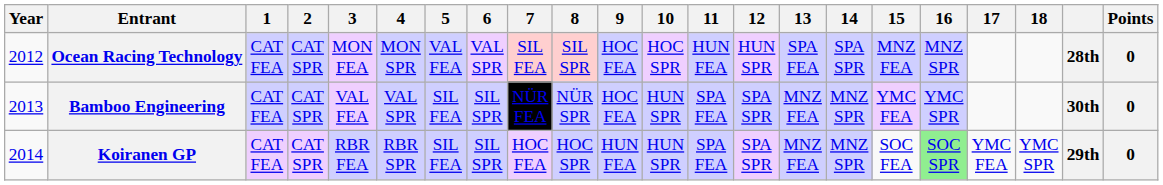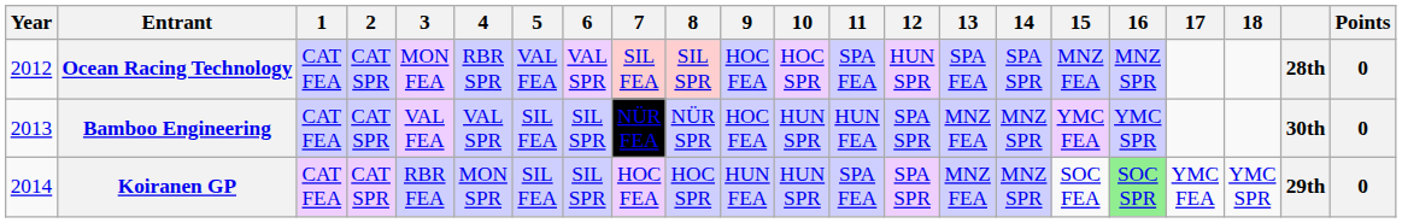 <table class="wikitable" style="text-align:center; font-size:85%">
 <tr>
 <th>Year</th>
 <th>Entrant</th>
 <th>1</th>
 <th>2</th>
 <th>3</th>
 <th>4</th>
 <th>5</th>
 <th>6</th>
 <th>7</th>
 <th>8</th>
 <th>9</th>
 <th>10</th>
 <th>11</th>
 <th>12</th>
 <th>13</th>
 <th>14</th>
 <th>15</th>
 <th>16</th>
 <th>17</th>
 <th>18</th>
 <th></th>
 <th>Points</th>
 </tr>
 <tr>
 <td><a href='#'>2012</a></td>
 <th nowrap><a href='#'>Ocean Racing Technology</a></th>
 <td style="background:#cfcfff;"><a href='#'>CAT<br>FEA</a><br></td>
 <td style="background:#cfcfff;"><a href='#'>CAT<br>SPR</a><br></td>
 <td style="background:#EFCFFF;"><a href='#'>MON<br>FEA</a><br></td>
-<td style="background:#cfcfff;"><a href='#'>MON<br>SPR</a><br></td>
+<td style="background:#CFCFFF;"><a href='#'>RBR<br>SPR</a><br></td>
 <td style="background:#cfcfff;"><a href='#'>VAL<br>FEA</a><br></td>
 <td style="background:#EFCFFF;"><a href='#'>VAL<br>SPR</a><br></td>
 <td style="background:#FFCFCF;"><a href='#'>SIL<br>FEA</a><br></td>
 <td style="background:#FFCFCF;"><a href='#'>SIL<br>SPR</a><br></td>
 <td style="background:#cfcfff;"><a href='#'>HOC<br>FEA</a><br></td>
 <td style="background:#EFCFFF;"><a href='#'>HOC<br>SPR</a><br></td>
-<td style="background:#cfcfff;"><a href='#'>HUN<br>FEA</a><br></td>
+<td style="background:#CFCFFF;"><a href='#'>SPA<br>FEA</a><br></td>
 <td style="background:#EFCFFF;"><a href='#'>HUN<br>SPR</a><br></td>
 <td style="background:#cfcfff;"><a href='#'>SPA<br>FEA</a><br></td>
 <td style="background:#cfcfff;"><a href='#'>SPA<br>SPR</a><br></td>
 <td style="background:#cfcfff;"><a href='#'>MNZ<br>FEA</a><br></td>
 <td style="background:#cfcfff;"><a href='#'>MNZ<br>SPR</a><br></td>
 <td></td>
 <td></td>
 <th>28th</th>
 <th>0</th>
 </tr>
 <tr>
 <td><a href='#'>2013</a></td>
 <th nowrap><a href='#'>Bamboo Engineering</a></th>
 <td style="background:#CFCFFF;"><a href='#'>CAT<br>FEA</a><br></td>
 <td style="background:#CFCFFF;"><a href='#'>CAT<br>SPR</a><br></td>
 <td style="background:#EFCFFF;"><a href='#'>VAL<br>FEA</a><br></td>
 <td style="background:#CFCFFF;"><a href='#'>VAL<br>SPR</a><br></td>
 <td style="background:#CFCFFF;"><a href='#'>SIL<br>FEA</a><br></td>
 <td style="background:#CFCFFF;"><a href='#'>SIL<br>SPR</a><br></td>
 <td style="background:#000000; color:white"><a href='#'><span>NÜR<br>FEA</span></a><br></td>
 <td style="background:#CFCFFF;"><a href='#'>NÜR<br>SPR</a><br></td>
 <td style="background:#cfcfff;"><a href='#'>HOC<br>FEA</a><br></td>
 <td style="background:#CFCFFF;"><a href='#'>HUN<br>SPR</a><br></td>
-<td style="background:#CFCFFF;"><a href='#'>SPA<br>FEA</a><br></td>
+<td style="background:#cfcfff;"><a href='#'>HUN<br>FEA</a><br></td>
 <td style="background:#CFCFFF;"><a href='#'>SPA<br>SPR</a><br></td>
 <td style="background:#CFCFFF;"><a href='#'>MNZ<br>FEA</a><br></td>
 <td style="background:#CFCFFF;"><a href='#'>MNZ<br>SPR</a><br></td>
 <td style="background:#EFCFFF;"><a href='#'>YMC<br>FEA</a><br></td>
 <td style="background:#CFCFFF;"><a href='#'>YMC<br>SPR</a><br></td>
 <td></td>
 <td></td>
 <th>30th</th>
 <th>0</th>
 </tr>
 <tr>
 <td><a href='#'>2014</a></td>
 <th nowrap><a href='#'>Koiranen GP</a></th>
 <td style="background:#EFCFFF;"><a href='#'>CAT<br>FEA</a><br></td>
 <td style="background:#EFCFFF;"><a href='#'>CAT<br>SPR</a><br></td>
 <td style="background:#CFCFFF;"><a href='#'>RBR<br>FEA</a><br></td>
-<td style="background:#CFCFFF;"><a href='#'>RBR<br>SPR</a><br></td>
+<td style="background:#cfcfff;"><a href='#'>MON<br>SPR</a><br></td>
 <td style="background:#CFCFFF;"><a href='#'>SIL<br>FEA</a><br></td>
 <td style="background:#CFCFFF;"><a href='#'>SIL<br>SPR</a><br></td>
 <td style="background:#EFCFFF;"><a href='#'>HOC<br>FEA</a><br></td>
 <td style="background:#CFCFFF;"><a href='#'>HOC<br>SPR</a><br></td>
 <td style="background:#CFCFFF;"><a href='#'>HUN<br>FEA</a><br></td>
 <td style="background:#CFCFFF;"><a href='#'>HUN<br>SPR</a><br></td>
 <td style="background:#CFCFFF;"><a href='#'>SPA<br>FEA</a><br></td>
 <td style="background:#EFCFFF;"><a href='#'>SPA<br>SPR</a><br></td>
 <td style="background:#CFCFFF;"><a href='#'>MNZ<br>FEA</a><br></td>
 <td style="background:#CFCFFF;"><a href='#'>MNZ<br>SPR</a><br></td>
 <td><a href='#'>SOC<br>FEA</a></td>
 <td style="background: lightgreen;"><a href='#'>SOC<br>SPR</a></td>
 <td><a href='#'>YMC<br>FEA</a></td>
 <td><a href='#'>YMC<br>SPR</a></td>
 <th>29th</th>
 <th>0</th>
 </tr>
 </table>
